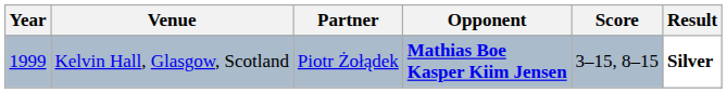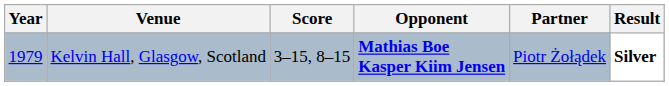 <table class="sortable wikitable" style="font-size: 90%;">
 <tr>
 <th>Year</th>
 <th>Venue</th>
+<th>Score</th>
+<th>Opponent</th>
 <th>Partner</th>
-<th>Opponent</th>
-<th>Score</th>
 <th>Result</th>
 </tr>
 <tr style="background: #AABBCC">
-<td align="center"><a href='#'>1999</a></td>
+<td align="center"><a href='#'>1979</a></td>
 <td align="left"><a href='#'>Kelvin Hall</a>, <a href='#'>Glasgow</a>, Scotland</td>
+<td align="left">3–15, 8–15</td>
+<td align="left"><strong> <a href='#'>Mathias Boe</a><br> <a href='#'>Kasper Kiim Jensen</a></strong></td>
 <td align="left"> <a href='#'>Piotr Żołądek</a></td>
-<td align="left"><strong> <a href='#'>Mathias Boe</a><br> <a href='#'>Kasper Kiim Jensen</a></strong></td>
-<td align="left">3–15, 8–15</td>
 <td style="text-align:left; background:white"> <strong>Silver</strong></td>
 </tr>
 </table>
